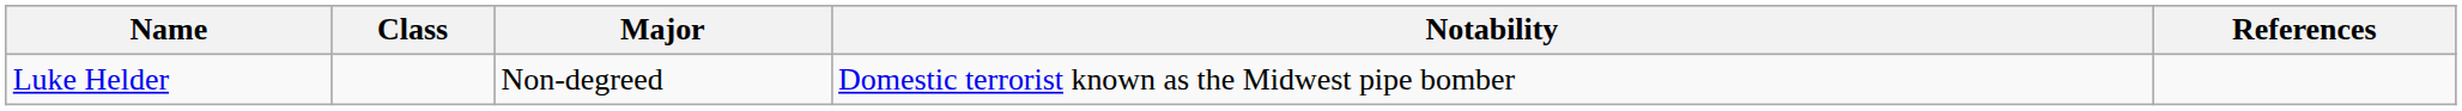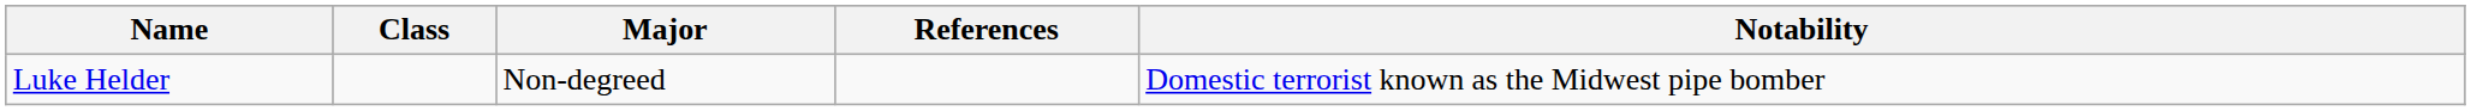 <table class="wikitable" style="width:100%;">
 <tr>
 <th>Name</th>
 <th>Class</th>
 <th>Major</th>
+<th>References</th>
 <th>Notability</th>
-<th>References</th>
 </tr>
 <tr>
 <td><a href='#'>Luke Helder</a></td>
 <td></td>
 <td>Non-degreed</td>
+<td></td>
 <td><a href='#'>Domestic terrorist</a> known as the Midwest pipe bomber</td>
-<td></td>
 </tr>
 </table>
